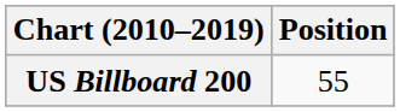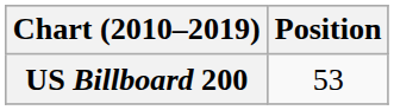 <table class="wikitable plainrowheaders" style="text-align:center">
 <tr>
 <th scope="col">Chart (2010–2019)</th>
 <th scope="col">Position</th>
 </tr>
 <tr>
 <th scope="row">US <em>Billboard</em> 200</th>
-<td>55</td>
+<td>53</td>
 </tr>
 </table>
